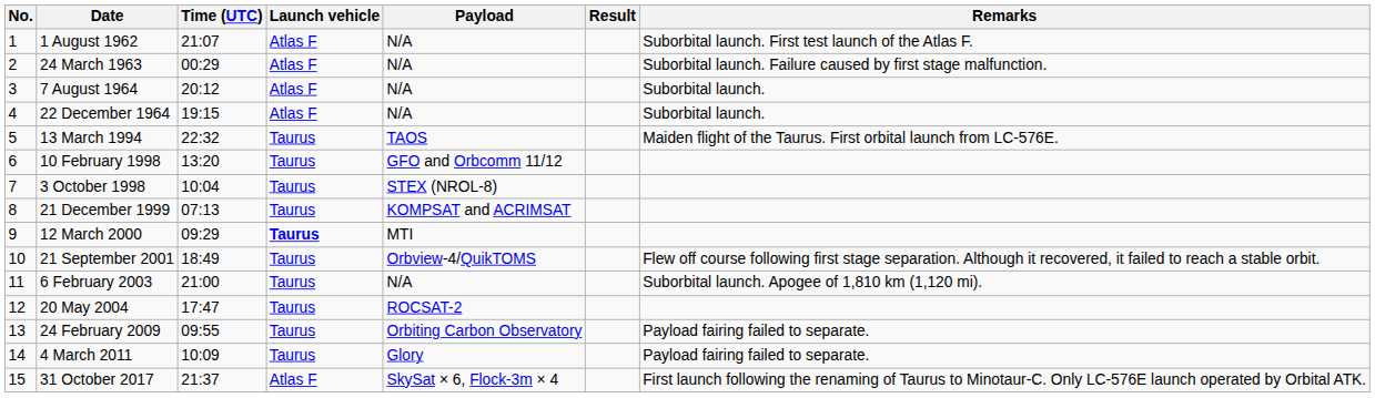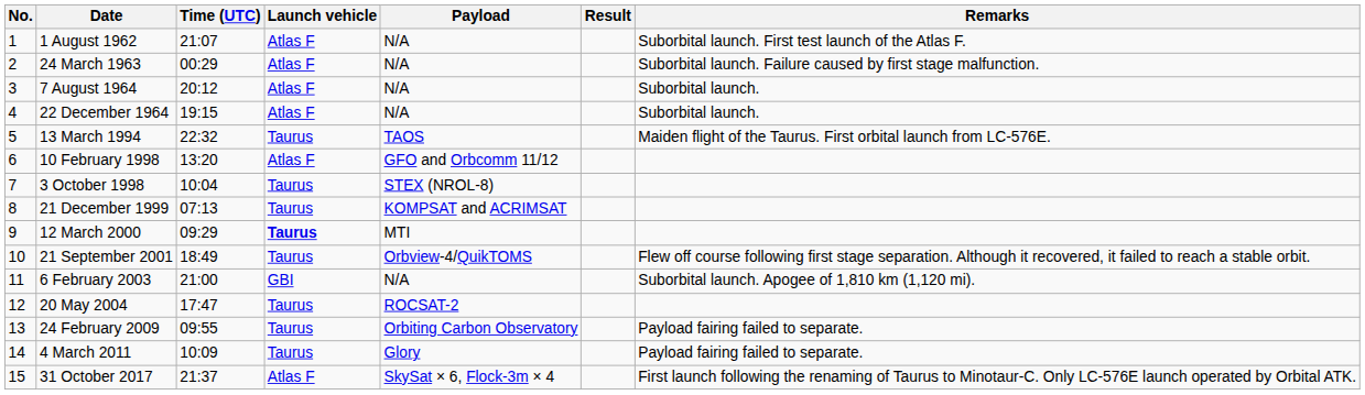 <table class="wikitable">
 <tr>
 <th>No.</th>
 <th>Date</th>
 <th>Time (<a href='#'>UTC</a>)</th>
 <th>Launch vehicle</th>
 <th>Payload</th>
 <th>Result</th>
 <th>Remarks</th>
 </tr>
 <tr>
 <td>1</td>
 <td>1 August 1962</td>
 <td>21:07</td>
 <td><a href='#'>Atlas F</a></td>
 <td>N/A</td>
 <td></td>
 <td>Suborbital launch. First test launch of the Atlas F.</td>
 </tr>
 <tr>
 <td>2</td>
 <td>24 March 1963</td>
 <td>00:29</td>
 <td><a href='#'>Atlas F</a></td>
 <td>N/A</td>
 <td></td>
 <td>Suborbital launch. Failure caused by first stage malfunction.</td>
 </tr>
 <tr>
 <td>3</td>
 <td>7 August 1964</td>
 <td>20:12</td>
 <td><a href='#'>Atlas F</a></td>
 <td>N/A</td>
 <td></td>
 <td>Suborbital launch.</td>
 </tr>
 <tr>
 <td>4</td>
 <td>22 December 1964</td>
 <td>19:15</td>
 <td><a href='#'>Atlas F</a></td>
 <td>N/A</td>
 <td></td>
 <td>Suborbital launch.</td>
 </tr>
 <tr>
 <td>5</td>
 <td>13 March 1994</td>
 <td>22:32</td>
 <td><a href='#'>Taurus</a></td>
 <td><a href='#'>TAOS</a></td>
 <td></td>
 <td>Maiden flight of the Taurus. First orbital launch from LC-576E.</td>
 </tr>
 <tr>
 <td>6</td>
 <td>10 February 1998</td>
 <td>13:20</td>
-<td><a href='#'>Taurus</a></td>
+<td><a href='#'>Atlas F</a></td>
 <td><a href='#'>GFO</a> and <a href='#'>Orbcomm</a> 11/12</td>
 <td></td>
 <td></td>
 </tr>
 <tr>
 <td>7</td>
 <td>3 October 1998</td>
 <td>10:04</td>
 <td><a href='#'>Taurus</a></td>
 <td><a href='#'>STEX</a> (NROL-8)</td>
 <td></td>
 <td></td>
 </tr>
 <tr>
 <td>8</td>
 <td>21 December 1999</td>
 <td>07:13</td>
 <td><a href='#'>Taurus</a></td>
 <td><a href='#'>KOMPSAT</a> and <a href='#'>ACRIMSAT</a></td>
 <td></td>
 <td></td>
 </tr>
 <tr>
 <td>9</td>
 <td>12 March 2000</td>
 <td>09:29</td>
 <td><strong><a href='#'>Taurus</a></strong></td>
 <td>MTI</td>
 <td></td>
 <td></td>
 </tr>
 <tr>
 <td>10</td>
 <td>21 September 2001</td>
 <td>18:49</td>
 <td><a href='#'>Taurus</a></td>
 <td><a href='#'>Orbview</a>-4/<a href='#'>QuikTOMS</a></td>
 <td></td>
 <td>Flew off course following first stage separation. Although it recovered, it failed to reach a stable orbit.</td>
 </tr>
 <tr>
 <td>11</td>
 <td>6 February 2003</td>
 <td>21:00</td>
-<td><a href='#'>Taurus</a></td>
+<td><a href='#'>GBI</a></td>
 <td>N/A</td>
 <td></td>
 <td>Suborbital launch. Apogee of 1,810 km (1,120 mi).</td>
 </tr>
 <tr>
 <td>12</td>
 <td>20 May 2004</td>
 <td>17:47</td>
 <td><a href='#'>Taurus</a></td>
 <td><a href='#'>ROCSAT-2</a></td>
 <td></td>
 <td></td>
 </tr>
 <tr>
 <td>13</td>
 <td>24 February 2009</td>
 <td>09:55</td>
 <td><a href='#'>Taurus</a></td>
 <td><a href='#'>Orbiting Carbon Observatory</a></td>
 <td></td>
 <td>Payload fairing failed to separate.</td>
 </tr>
 <tr>
 <td>14</td>
 <td>4 March 2011</td>
 <td>10:09</td>
 <td><a href='#'>Taurus</a></td>
 <td><a href='#'>Glory</a></td>
 <td></td>
 <td>Payload fairing failed to separate.</td>
 </tr>
 <tr>
 <td>15</td>
 <td>31 October 2017</td>
 <td>21:37</td>
 <td><a href='#'>Atlas F</a></td>
 <td><a href='#'>SkySat</a> × 6, <a href='#'>Flock-3m</a> × 4</td>
 <td></td>
 <td>First launch following the renaming of Taurus to Minotaur-C. Only LC-576E launch operated by Orbital ATK.</td>
 </tr>
 </table>
